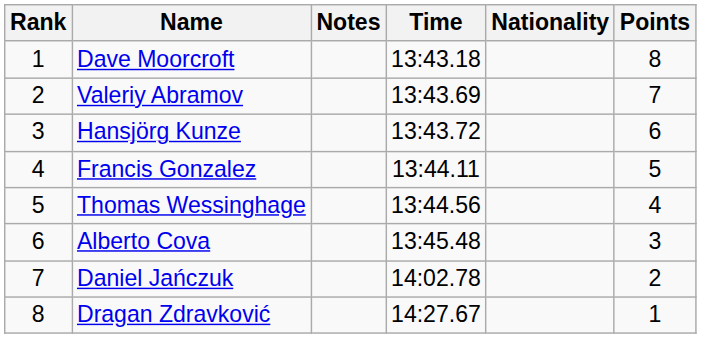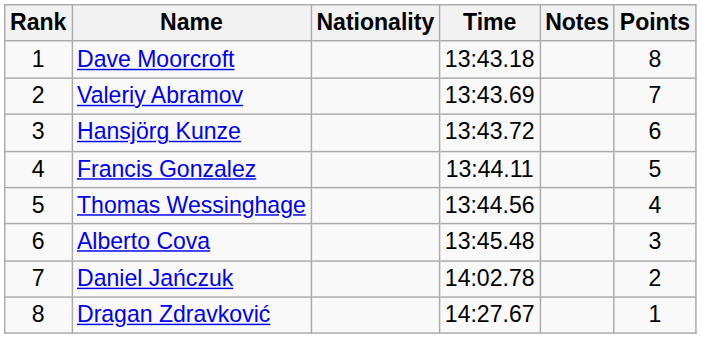 <table class="wikitable sortable" style="text-align:center">
 <tr>
 <th>Rank</th>
 <th>Name</th>
+<th>Nationality</th>
+<th>Time</th>
 <th>Notes</th>
-<th>Time</th>
-<th>Nationality</th>
 <th>Points</th>
 </tr>
 <tr>
 <td>1</td>
 <td align=left><a href='#'>Dave Moorcroft</a></td>
+<td align=left></td>
+<td>13:43.18</td>
 <td></td>
-<td>13:43.18</td>
-<td align=left></td>
 <td>8</td>
 </tr>
 <tr>
 <td>2</td>
 <td align=left><a href='#'>Valeriy Abramov</a></td>
+<td align=left></td>
+<td>13:43.69</td>
 <td></td>
-<td>13:43.69</td>
-<td align=left></td>
 <td>7</td>
 </tr>
 <tr>
 <td>3</td>
 <td align=left><a href='#'>Hansjörg Kunze</a></td>
+<td align=left></td>
+<td>13:43.72</td>
 <td></td>
-<td>13:43.72</td>
-<td align=left></td>
 <td>6</td>
 </tr>
 <tr>
 <td>4</td>
 <td align=left><a href='#'>Francis Gonzalez</a></td>
+<td align=left></td>
+<td>13:44.11</td>
 <td></td>
-<td>13:44.11</td>
-<td align=left></td>
 <td>5</td>
 </tr>
 <tr>
 <td>5</td>
 <td align=left><a href='#'>Thomas Wessinghage</a></td>
+<td align=left></td>
+<td>13:44.56</td>
 <td></td>
-<td>13:44.56</td>
-<td align=left></td>
 <td>4</td>
 </tr>
 <tr>
 <td>6</td>
 <td align=left><a href='#'>Alberto Cova</a></td>
+<td align=left></td>
+<td>13:45.48</td>
 <td></td>
-<td>13:45.48</td>
-<td align=left></td>
 <td>3</td>
 </tr>
 <tr>
 <td>7</td>
 <td align=left><a href='#'>Daniel Jańczuk</a></td>
+<td align=left></td>
+<td>14:02.78</td>
 <td></td>
-<td>14:02.78</td>
-<td align=left></td>
 <td>2</td>
 </tr>
 <tr>
 <td>8</td>
 <td align=left><a href='#'>Dragan Zdravković</a></td>
+<td align=left></td>
+<td>14:27.67</td>
 <td></td>
-<td>14:27.67</td>
-<td align=left></td>
 <td>1</td>
 </tr>
 </table>
